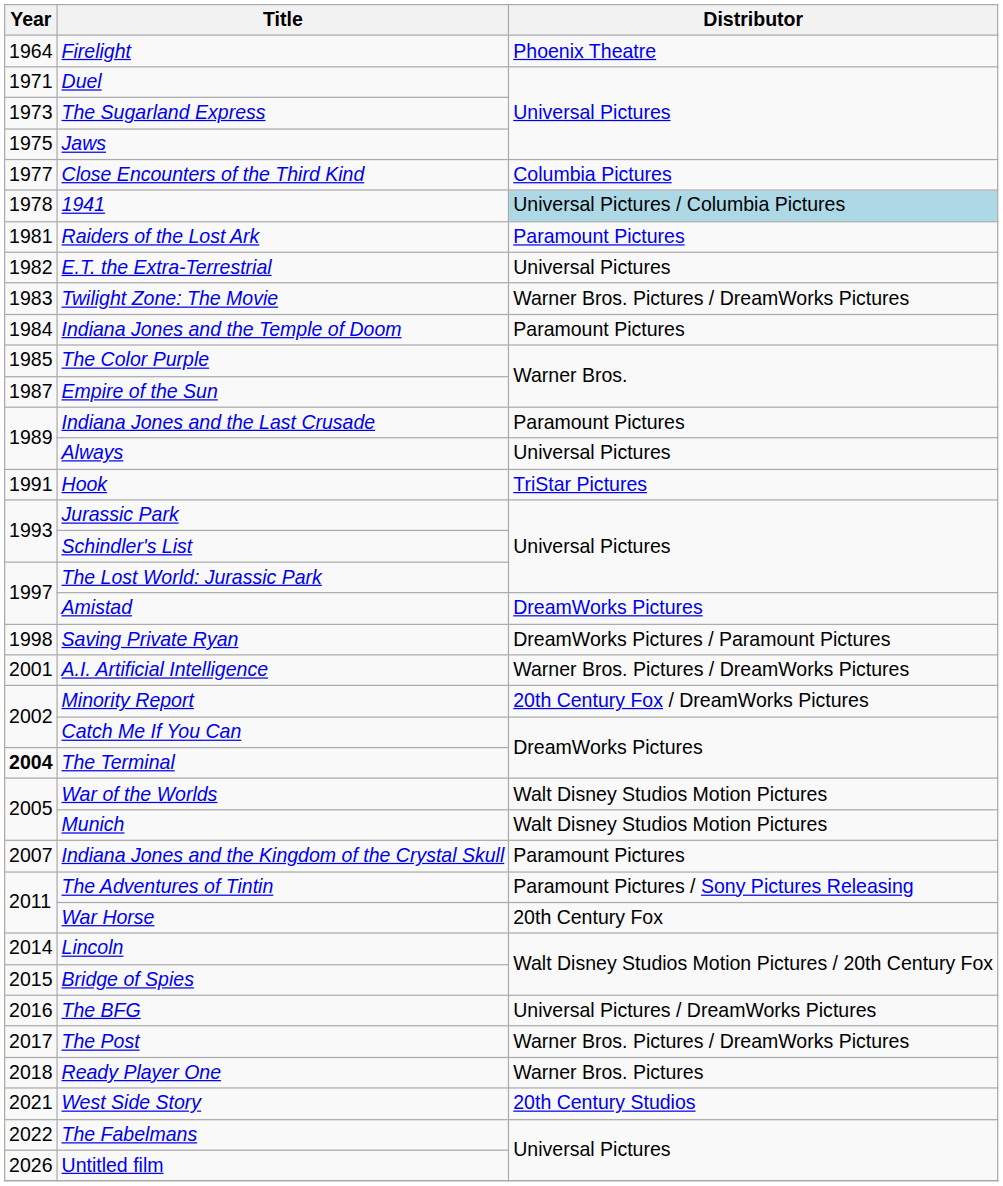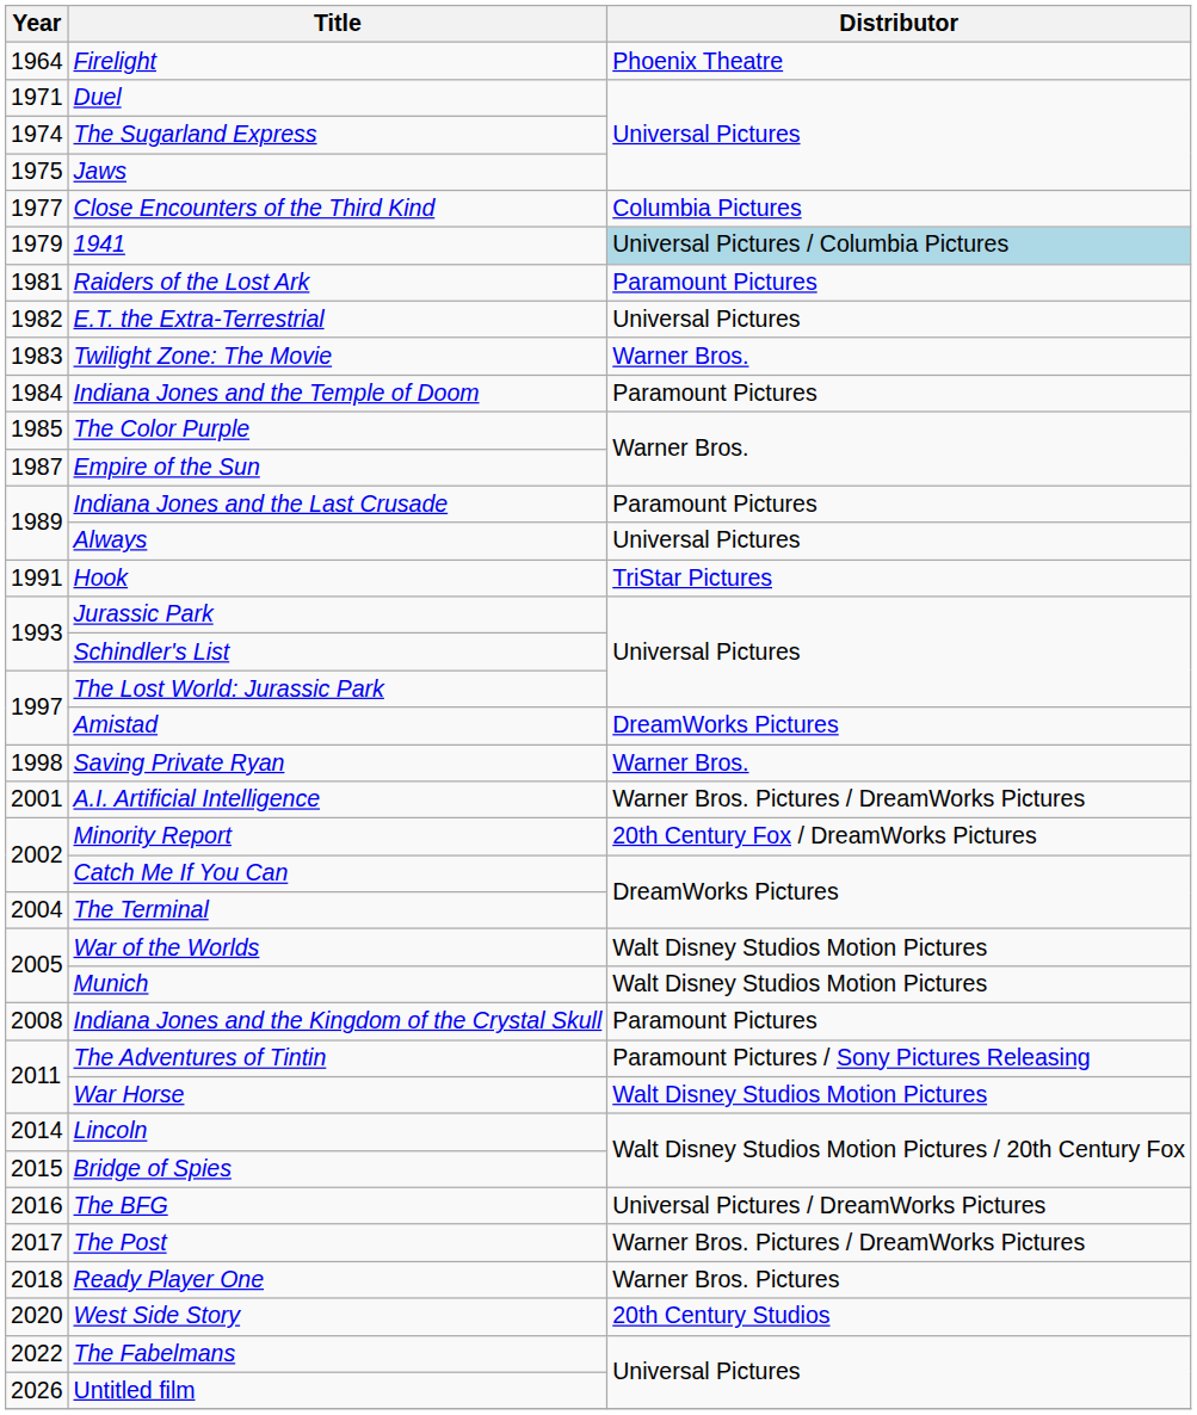 <table class="wikitable">
 <tr>
 <th>Year</th>
 <th>Title</th>
 <th>Distributor</th>
 </tr>
 <tr>
 <td>1964</td>
 <td><em><a href='#'>Firelight</a></em></td>
 <td><a href='#'>Phoenix Theatre</a></td>
 </tr>
 <tr>
 <td>1971</td>
 <td><em><a href='#'>Duel</a></em></td>
 <td rowspan=3><a href='#'>Universal Pictures</a></td>
 </tr>
 <tr>
-<td>1973</td>
+<td>1974</td>
 <td><em><a href='#'>The Sugarland Express</a></em></td>
 </tr>
 <tr>
 <td>1975</td>
 <td><em><a href='#'>Jaws</a></em></td>
 </tr>
 <tr>
 <td>1977</td>
 <td><em><a href='#'>Close Encounters of the Third Kind</a></em></td>
 <td><a href='#'>Columbia Pictures</a></td>
 </tr>
 <tr>
-<td>1978</td>
+<td>1979</td>
 <td><em><a href='#'>1941</a></em></td>
 <td style="background: lightblue;">Universal Pictures / Columbia Pictures</td>
 </tr>
 <tr>
 <td>1981</td>
 <td><em><a href='#'>Raiders of the Lost Ark</a></em></td>
 <td><a href='#'>Paramount Pictures</a></td>
 </tr>
 <tr>
 <td>1982</td>
 <td><em><a href='#'>E.T. the Extra-Terrestrial</a></em></td>
 <td>Universal Pictures</td>
 </tr>
 <tr>
 <td>1983</td>
 <td><em><a href='#'>Twilight Zone: The Movie</a></em></td>
-<td>Warner Bros. Pictures / DreamWorks Pictures</td>
+<td><a href='#'>Warner Bros.</a></td>
 </tr>
 <tr>
 <td>1984</td>
 <td><em><a href='#'>Indiana Jones and the Temple of Doom</a></em></td>
 <td>Paramount Pictures</td>
 </tr>
 <tr>
 <td>1985</td>
 <td><em><a href='#'>The Color Purple</a></em></td>
 <td rowspan=2>Warner Bros.</td>
 </tr>
 <tr>
 <td>1987</td>
 <td><em><a href='#'>Empire of the Sun</a></em></td>
 </tr>
 <tr>
 <td rowspan="2">1989</td>
 <td><em><a href='#'>Indiana Jones and the Last Crusade</a></em></td>
 <td>Paramount Pictures</td>
 </tr>
 <tr>
 <td><em><a href='#'>Always</a></em></td>
 <td>Universal Pictures</td>
 </tr>
 <tr>
 <td>1991</td>
 <td><em><a href='#'>Hook</a></em></td>
 <td><a href='#'>TriStar Pictures</a></td>
 </tr>
 <tr>
 <td rowspan=2>1993</td>
 <td><em><a href='#'>Jurassic Park</a></em></td>
 <td rowspan=3>Universal Pictures</td>
 </tr>
 <tr>
 <td><em><a href='#'>Schindler's List</a></em></td>
 </tr>
 <tr>
 <td rowspan=2>1997</td>
 <td><em><a href='#'>The Lost World: Jurassic Park</a></em></td>
 </tr>
 <tr>
 <td><em><a href='#'>Amistad</a></em></td>
 <td><a href='#'>DreamWorks Pictures</a></td>
 </tr>
 <tr>
 <td>1998</td>
 <td><em><a href='#'>Saving Private Ryan</a></em></td>
-<td>DreamWorks Pictures / Paramount Pictures</td>
+<td><a href='#'>Warner Bros.</a></td>
 </tr>
 <tr>
 <td>2001</td>
 <td><em><a href='#'>A.I. Artificial Intelligence</a></em></td>
 <td>Warner Bros. Pictures / DreamWorks Pictures</td>
 </tr>
 <tr>
 <td rowspan=2>2002</td>
 <td><em><a href='#'>Minority Report</a></em></td>
 <td><a href='#'>20th Century Fox</a> / DreamWorks Pictures</td>
 </tr>
 <tr>
 <td><em><a href='#'>Catch Me If You Can</a></em></td>
 <td rowspan=2>DreamWorks Pictures</td>
 </tr>
 <tr>
-<td><strong>2004</strong></td>
+<td>2004</td>
 <td><em><a href='#'>The Terminal</a></em></td>
 </tr>
 <tr>
 <td rowspan=2>2005</td>
 <td><em><a href='#'>War of the Worlds</a></em></td>
 <td>Walt Disney Studios Motion Pictures</td>
 </tr>
 <tr>
 <td><em><a href='#'>Munich</a></em></td>
 <td>Walt Disney Studios Motion Pictures</td>
 </tr>
 <tr>
-<td>2007</td>
+<td>2008</td>
 <td><em><a href='#'>Indiana Jones and the Kingdom of the Crystal Skull</a></em></td>
 <td>Paramount Pictures</td>
 </tr>
 <tr>
 <td rowspan=2>2011</td>
 <td><em><a href='#'>The Adventures of Tintin</a></em></td>
 <td>Paramount Pictures / <a href='#'>Sony Pictures Releasing</a></td>
 </tr>
 <tr>
 <td><em><a href='#'>War Horse</a></em></td>
-<td>20th Century Fox</td>
+<td><a href='#'>Walt Disney Studios Motion Pictures</a></td>
 </tr>
 <tr>
 <td>2014</td>
 <td><em><a href='#'>Lincoln</a></em></td>
 <td rowspan=2>Walt Disney Studios Motion Pictures / 20th Century Fox</td>
 </tr>
 <tr>
 <td>2015</td>
 <td><em><a href='#'>Bridge of Spies</a></em></td>
 </tr>
 <tr>
 <td>2016</td>
 <td><em><a href='#'>The BFG</a></em></td>
 <td>Universal Pictures / DreamWorks Pictures</td>
 </tr>
 <tr>
 <td>2017</td>
 <td><em><a href='#'>The Post</a></em></td>
 <td>Warner Bros. Pictures / DreamWorks Pictures</td>
 </tr>
 <tr>
 <td>2018</td>
 <td><em><a href='#'>Ready Player One</a></em></td>
 <td>Warner Bros. Pictures</td>
 </tr>
 <tr>
-<td>2021</td>
+<td>2020</td>
 <td><em><a href='#'>West Side Story</a></em></td>
 <td><a href='#'>20th Century Studios</a></td>
 </tr>
 <tr>
 <td>2022</td>
 <td><em><a href='#'>The Fabelmans</a></em></td>
 <td rowspan="2">Universal Pictures</td>
 </tr>
 <tr>
 <td>2026</td>
 <td><a href='#'>Untitled film</a></td>
 </tr>
 <tr>
 </tr>
 </table>
